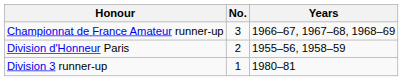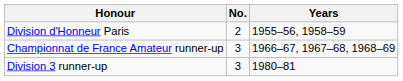 <table class="wikitable">
 <tr>
 <th>Honour</th>
 <th>No.</th>
 <th>Years</th>
 </tr>
 <tr>
+<td><a href='#'>Division d'Honneur</a> Paris</td>
+<td align="center">2</td>
+<td>1955–56, 1958–59</td>
+</tr>
+<tr>
 <td><a href='#'>Championnat de France Amateur</a> runner-up</td>
 <td align="center">3</td>
 <td>1966–67, 1967–68, 1968–69</td>
 </tr>
 <tr>
-<td><a href='#'>Division d'Honneur</a> Paris</td>
-<td align="center">2</td>
-<td>1955–56, 1958–59</td>
-</tr>
-<tr>
 <td><a href='#'>Division 3</a> runner-up</td>
-<td align="center">1</td>
+<td align="center">3</td>
 <td>1980–81</td>
 </tr>
 </table>
